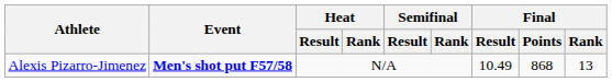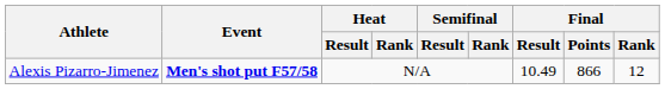 <table class="wikitable" style="font-size:90%">
 <tr>
 <th rowspan="2">Athlete</th>
 <th rowspan="2">Event</th>
 <th colspan="2">Heat</th>
 <th colspan="2">Semifinal</th>
 <th colspan="3">Final</th>
 </tr>
 <tr>
 <th>Result</th>
 <th>Rank</th>
 <th>Result</th>
 <th>Rank</th>
 <th>Result</th>
 <th>Points</th>
 <th>Rank</th>
 </tr>
 <tr>
 <td><a href='#'>Alexis Pizarro-Jimenez</a></td>
 <td><strong><a href='#'>Men's shot put F57/58</a></strong></td>
 <td colspan="4" align="center">N/A</td>
 <td align="center">10.49</td>
-<td align="center">868</td>
-<td align="center">13</td>
+<td align="center">866</td>
+<td align="center">12</td>
 </tr>
 </table>
